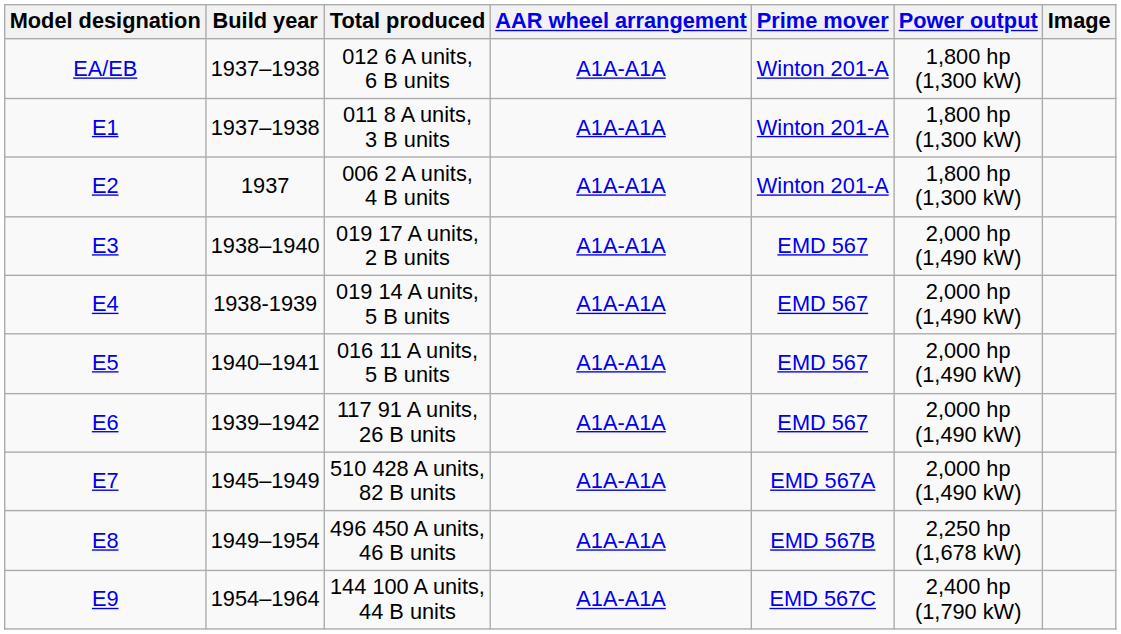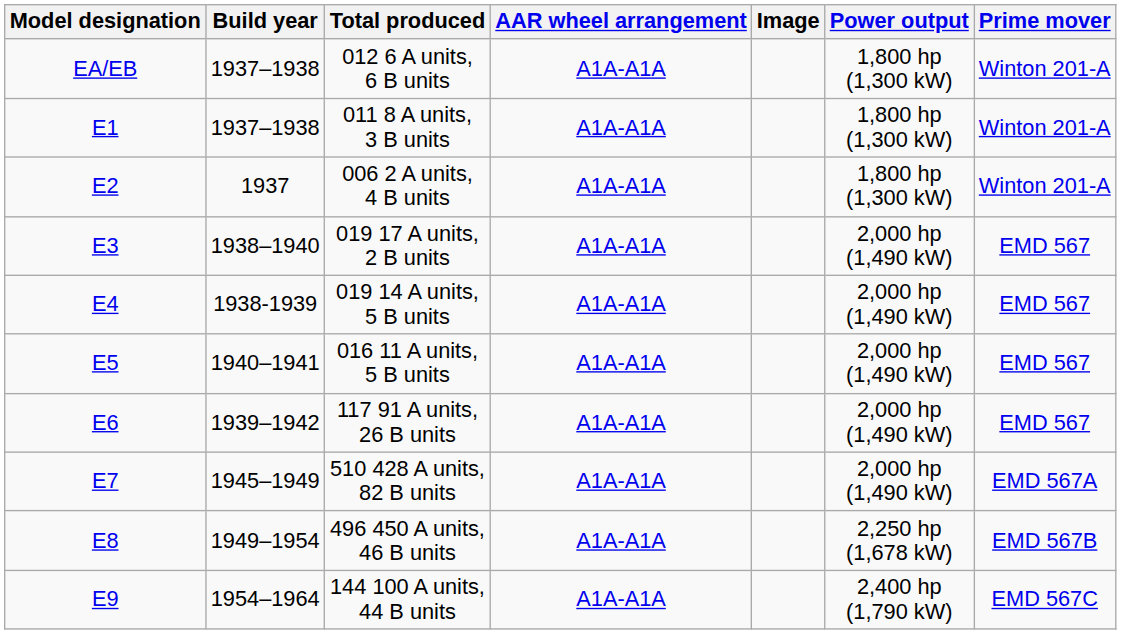 <table class="wikitable sortable">
 <tr>
 <th>Model designation</th>
 <th>Build year</th>
 <th>Total produced</th>
 <th><a href='#'>AAR wheel arrangement</a></th>
+<th class="unsortable">Image</th>
+<th><a href='#'>Power output</a></th>
 <th><a href='#'>Prime mover</a></th>
-<th><a href='#'>Power output</a></th>
-<th class="unsortable">Image</th>
 </tr>
 <tr align="center">
 <td><a href='#'>EA/EB</a></td>
 <td>1937–1938</td>
 <td><span>012</span> 6 A units,<br> 6 B units</td>
 <td><a href='#'>A1A-A1A</a></td>
+<td></td>
+<td>1,800 hp<br>(1,300 kW)</td>
 <td><a href='#'>Winton 201-A</a></td>
-<td>1,800 hp<br>(1,300 kW)</td>
-<td></td>
 </tr>
 <tr align="center">
 <td><a href='#'>E1</a></td>
 <td>1937–1938</td>
 <td><span>011</span> 8 A units,<br> 3 B units</td>
 <td><a href='#'>A1A-A1A</a></td>
+<td></td>
+<td>1,800 hp<br>(1,300 kW)</td>
 <td><a href='#'>Winton 201-A</a></td>
-<td>1,800 hp<br>(1,300 kW)</td>
-<td></td>
 </tr>
 <tr align="center">
 <td><a href='#'>E2</a></td>
 <td>1937</td>
 <td><span>006</span> 2 A units,<br> 4 B units</td>
 <td><a href='#'>A1A-A1A</a></td>
+<td></td>
+<td>1,800 hp<br>(1,300 kW)</td>
 <td><a href='#'>Winton 201-A</a></td>
-<td>1,800 hp<br>(1,300 kW)</td>
-<td></td>
 </tr>
 <tr align="center">
 <td><a href='#'>E3</a></td>
 <td>1938–1940</td>
 <td><span>019</span> 17 A units,<br>2 B units</td>
 <td><a href='#'>A1A-A1A</a></td>
+<td></td>
+<td>2,000 hp<br>(1,490 kW)</td>
 <td><a href='#'>EMD 567</a></td>
-<td>2,000 hp<br>(1,490 kW)</td>
-<td></td>
 </tr>
 <tr align="center">
 <td><a href='#'>E4</a></td>
 <td>1938-1939</td>
 <td><span>019</span> 14 A units,<br>5 B units</td>
 <td><a href='#'>A1A-A1A</a></td>
+<td></td>
+<td>2,000 hp<br>(1,490 kW)</td>
 <td><a href='#'>EMD 567</a></td>
-<td>2,000 hp<br>(1,490 kW)</td>
-<td></td>
 </tr>
 <tr align="center">
 <td><a href='#'>E5</a></td>
 <td>1940–1941</td>
 <td><span>016</span> 11 A units,<br>5 B units</td>
 <td><a href='#'>A1A-A1A</a></td>
+<td></td>
+<td>2,000 hp<br>(1,490 kW)</td>
 <td><a href='#'>EMD 567</a></td>
-<td>2,000 hp<br>(1,490 kW)</td>
-<td></td>
 </tr>
 <tr align="center">
 <td><a href='#'>E6</a></td>
 <td>1939–1942</td>
 <td><span>117</span> 91 A units,<br>26 B units</td>
 <td><a href='#'>A1A-A1A</a></td>
+<td></td>
+<td>2,000 hp<br>(1,490 kW)</td>
 <td><a href='#'>EMD 567</a></td>
-<td>2,000 hp<br>(1,490 kW)</td>
-<td></td>
 </tr>
 <tr align="center">
 <td><a href='#'>E7</a></td>
 <td>1945–1949</td>
 <td><span>510</span> 428 A units,<br>82 B units</td>
 <td><a href='#'>A1A-A1A</a></td>
+<td></td>
+<td>2,000 hp<br>(1,490 kW)</td>
 <td><a href='#'>EMD 567A</a></td>
-<td>2,000 hp<br>(1,490 kW)</td>
-<td></td>
 </tr>
 <tr align="center">
 <td><a href='#'>E8</a></td>
 <td>1949–1954</td>
 <td><span>496</span> 450 A units,<br>46 B units</td>
 <td><a href='#'>A1A-A1A</a></td>
+<td></td>
+<td>2,250 hp<br>(1,678 kW)</td>
 <td><a href='#'>EMD 567B</a></td>
-<td>2,250 hp<br>(1,678 kW)</td>
-<td></td>
 </tr>
 <tr align="center">
 <td><a href='#'>E9</a></td>
 <td>1954–1964</td>
 <td><span>144</span> 100 A units,<br>44 B units</td>
 <td><a href='#'>A1A-A1A</a></td>
+<td></td>
+<td>2,400 hp<br>(1,790 kW)</td>
 <td><a href='#'>EMD 567C</a></td>
-<td>2,400 hp<br>(1,790 kW)</td>
-<td></td>
 </tr>
 </table>
